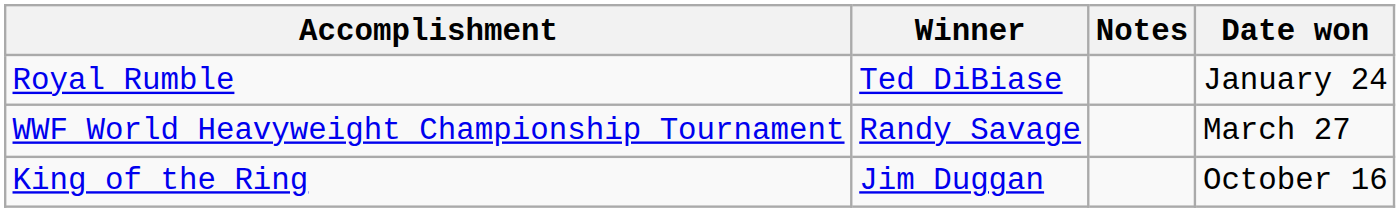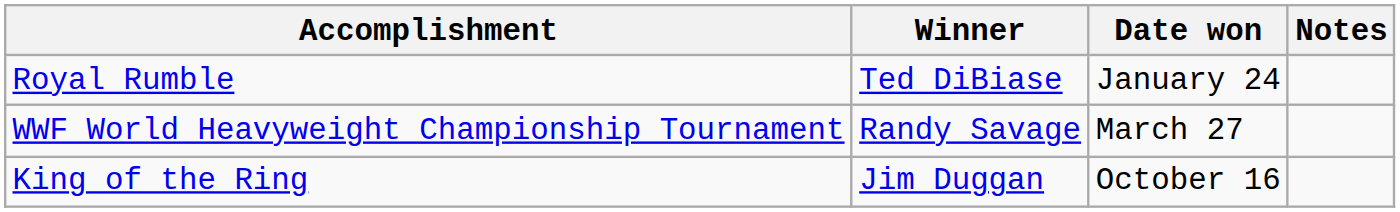 <table class="wikitable">
 <tr>
 <th>Accomplishment</th>
 <th>Winner</th>
+<th>Date won</th>
 <th>Notes</th>
-<th>Date won</th>
 </tr>
 <tr>
 <td><a href='#'>Royal Rumble</a></td>
 <td><a href='#'>Ted DiBiase</a></td>
+<td>January 24</td>
 <td></td>
-<td>January 24</td>
 </tr>
 <tr>
 <td><a href='#'>WWF World Heavyweight Championship Tournament</a></td>
 <td><a href='#'>Randy Savage</a></td>
+<td>March 27</td>
 <td></td>
-<td>March 27</td>
 </tr>
 <tr>
 <td><a href='#'>King of the Ring</a></td>
 <td><a href='#'>Jim Duggan</a></td>
+<td>October 16</td>
 <td></td>
-<td>October 16</td>
 </tr>
 </table>
